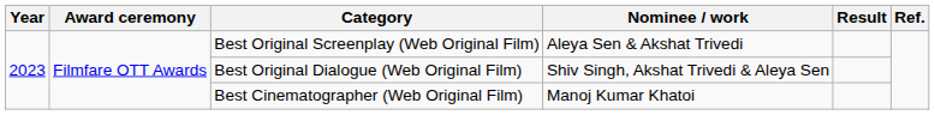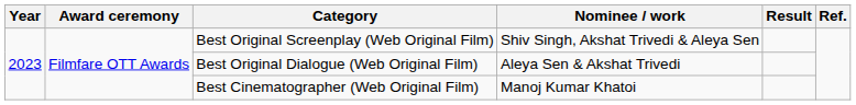 <table class="wikitable">
 <tr>
 <th>Year</th>
 <th>Award ceremony</th>
 <th>Category</th>
 <th>Nominee / work</th>
 <th>Result</th>
 <th>Ref.</th>
 </tr>
 <tr>
 <td rowspan="3"><a href='#'>2023</a></td>
 <td rowspan="3"><a href='#'>Filmfare OTT Awards</a></td>
 <td>Best Original Screenplay (Web Original Film)</td>
-<td>Aleya Sen & Akshat Trivedi</td>
+<td>Shiv Singh, Akshat Trivedi & Aleya Sen</td>
 <td></td>
 <td rowspan="3"></td>
 </tr>
 <tr>
 <td>Best Original Dialogue (Web Original Film)</td>
-<td>Shiv Singh, Akshat Trivedi & Aleya Sen</td>
+<td>Aleya Sen & Akshat Trivedi</td>
 <td></td>
 </tr>
 <tr>
 <td>Best Cinematographer (Web Original Film)</td>
 <td>Manoj Kumar Khatoi</td>
 <td></td>
 </tr>
 </table>
